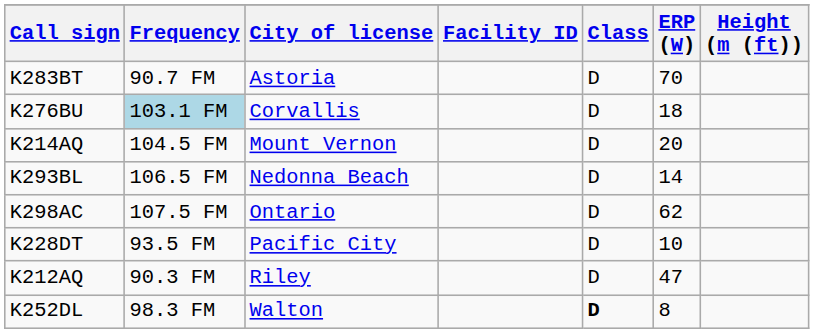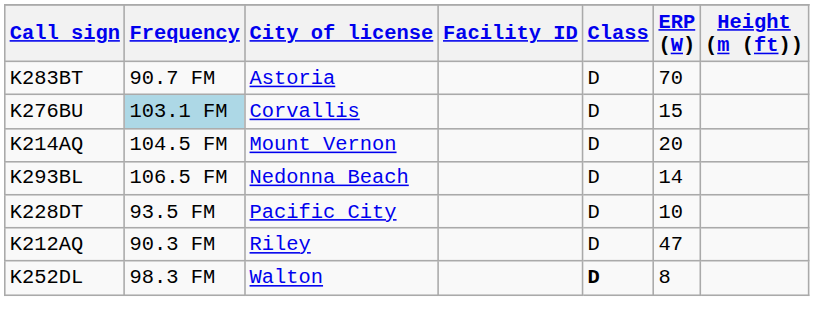 <table class="wikitable sortable">
 <tr>
 </tr>
 <tr>
 <th><a href='#'>Call sign</a></th>
 <th data-sort-type="number"><a href='#'>Frequency</a></th>
 <th><a href='#'>City of license</a></th>
 <th data-sort-type="number"><a href='#'>Facility ID</a></th>
 <th><a href='#'>Class</a></th>
 <th data-sort-type="number"><a href='#'>ERP</a><br>(<a href='#'>W</a>)</th>
 <th data-sort-type="number"><a href='#'>Height</a><br>(<a href='#'>m</a> (<a href='#'>ft</a>))</th>
 </tr>
 <tr>
 <td>K283BT</td>
 <td>90.7 FM</td>
 <td><a href='#'>Astoria</a></td>
 <td></td>
 <td>D</td>
 <td>70</td>
 <td></td>
 </tr>
 <tr>
 <td>K276BU</td>
 <td style="background: lightblue;">103.1 FM</td>
 <td><a href='#'>Corvallis</a></td>
 <td></td>
 <td>D</td>
-<td>18</td>
+<td>15</td>
 <td></td>
 </tr>
 <tr>
 <td>K214AQ</td>
 <td>104.5 FM</td>
 <td><a href='#'>Mount Vernon</a></td>
 <td></td>
 <td>D</td>
 <td>20</td>
 <td></td>
 </tr>
 <tr>
 <td>K293BL</td>
 <td>106.5 FM</td>
 <td><a href='#'>Nedonna Beach</a></td>
 <td></td>
 <td>D</td>
 <td>14</td>
-<td></td>
-</tr>
-<tr>
-<td>K298AC</td>
-<td>107.5 FM</td>
-<td><a href='#'>Ontario</a></td>
-<td></td>
-<td>D</td>
-<td>62</td>
 <td></td>
 </tr>
 <tr>
 <td>K228DT</td>
 <td>93.5 FM</td>
 <td><a href='#'>Pacific City</a></td>
 <td></td>
 <td>D</td>
 <td>10</td>
 <td></td>
 </tr>
 <tr>
 <td>K212AQ</td>
 <td>90.3 FM</td>
 <td><a href='#'>Riley</a></td>
 <td></td>
 <td>D</td>
 <td>47</td>
 <td></td>
 </tr>
 <tr>
 <td>K252DL</td>
 <td>98.3 FM</td>
 <td><a href='#'>Walton</a></td>
 <td></td>
 <td><strong>D</strong></td>
 <td>8</td>
 <td></td>
 </tr>
 </table>
